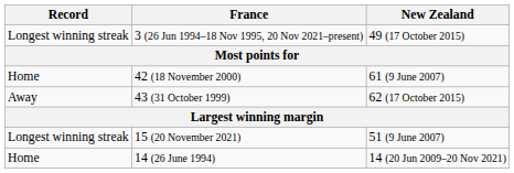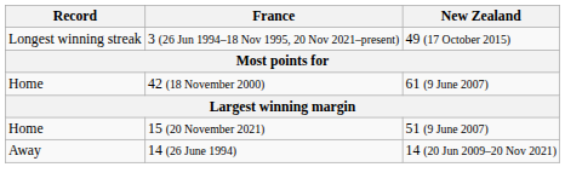 <table class="wikitable">
 <tr>
 <th>Record</th>
 <th>France</th>
 <th>New Zealand</th>
 </tr>
 <tr>
 <td>Longest winning streak</td>
 <td>3 <small>(26 Jun 1994–18 Nov 1995, 20 Nov 2021–present)</small></td>
 <td>49 <small>(17 October 2015)</small></td>
 </tr>
 <tr>
 <th colspan=3 align=center>Most points for</th>
 </tr>
 <tr>
 <td>Home</td>
 <td>42 <small>(18 November 2000)</small></td>
 <td>61 <small>(9 June 2007)</small></td>
 </tr>
 <tr>
-<td>Away</td>
-<td>43 <small>(31 October 1999)</small></td>
-<td>62 <small>(17 October 2015)</small></td>
-</tr>
-<tr>
 <th colspan=3 align=center>Largest winning margin</th>
 </tr>
 <tr>
-<td>Longest winning streak</td>
+<td>Home</td>
 <td>15 <small>(20 November 2021)</small></td>
 <td>51 <small>(9 June 2007)</small></td>
 </tr>
 <tr>
-<td>Home</td>
+<td>Away</td>
 <td>14 <small>(26 June 1994)</small></td>
 <td>14 <small>(20 Jun 2009–20 Nov 2021)</small></td>
 </tr>
 </table>
